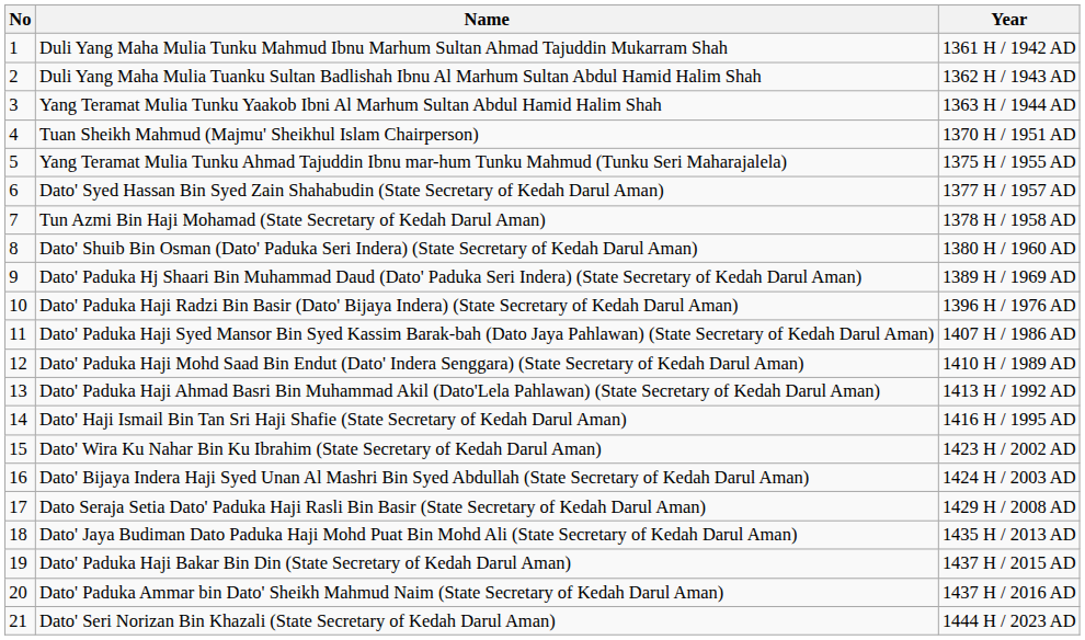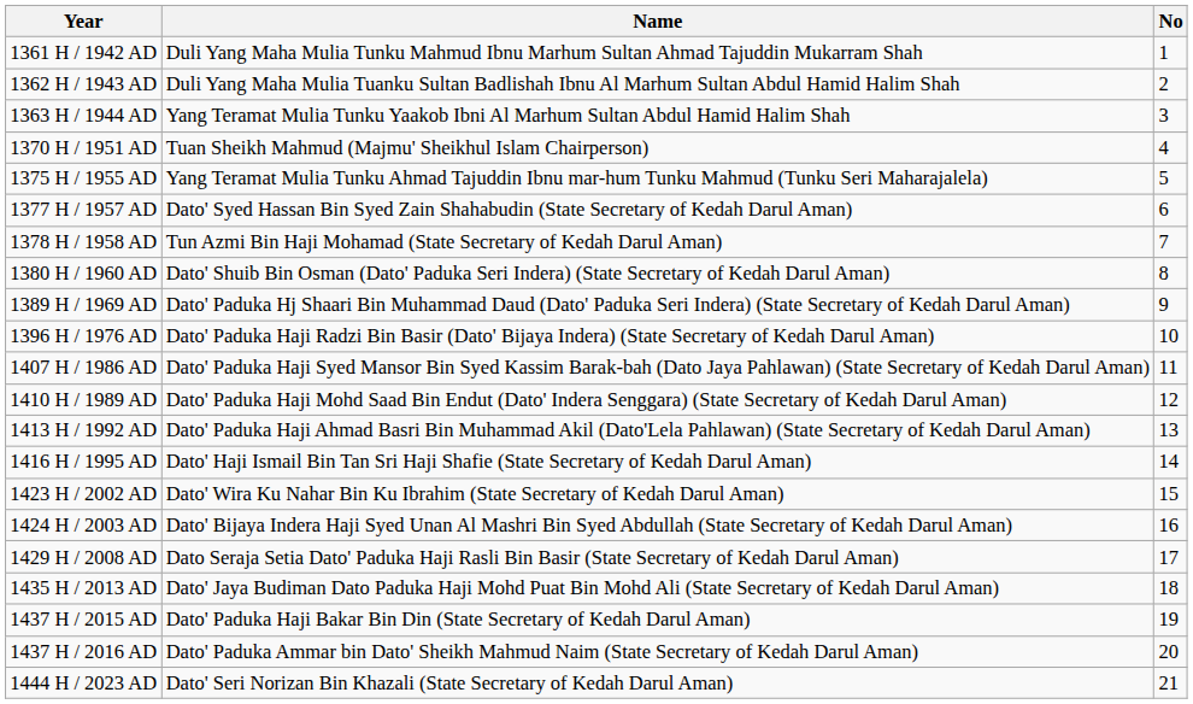 <table class="wikitable">
 <tr>
+<th>Year</th>
+<th>Name</th>
 <th>No</th>
-<th>Name</th>
-<th>Year</th>
 </tr>
 <tr>
+<td>1361 H / 1942 AD</td>
+<td>Duli Yang Maha Mulia Tunku Mahmud Ibnu Marhum Sultan Ahmad Tajuddin Mukarram Shah</td>
 <td>1</td>
-<td>Duli Yang Maha Mulia Tunku Mahmud Ibnu Marhum Sultan Ahmad Tajuddin Mukarram Shah</td>
-<td>1361 H / 1942 AD</td>
 </tr>
 <tr>
+<td>1362 H / 1943 AD</td>
+<td>Duli Yang Maha Mulia Tuanku Sultan Badlishah Ibnu Al Marhum Sultan Abdul Hamid Halim Shah</td>
 <td>2</td>
-<td>Duli Yang Maha Mulia Tuanku Sultan Badlishah Ibnu Al Marhum Sultan Abdul Hamid Halim Shah</td>
-<td>1362 H / 1943 AD</td>
 </tr>
 <tr>
+<td>1363 H / 1944 AD</td>
+<td>Yang Teramat Mulia Tunku Yaakob Ibni Al Marhum Sultan Abdul Hamid Halim Shah</td>
 <td>3</td>
-<td>Yang Teramat Mulia Tunku Yaakob Ibni Al Marhum Sultan Abdul Hamid Halim Shah</td>
-<td>1363 H / 1944 AD</td>
 </tr>
 <tr>
+<td>1370 H / 1951 AD</td>
+<td>Tuan Sheikh Mahmud (Majmu' Sheikhul Islam Chairperson)</td>
 <td>4</td>
-<td>Tuan Sheikh Mahmud (Majmu' Sheikhul Islam Chairperson)</td>
-<td>1370 H / 1951 AD</td>
 </tr>
 <tr>
+<td>1375 H / 1955 AD</td>
+<td>Yang Teramat Mulia Tunku Ahmad Tajuddin Ibnu mar-hum Tunku Mahmud (Tunku Seri Maharajalela)</td>
 <td>5</td>
-<td>Yang Teramat Mulia Tunku Ahmad Tajuddin Ibnu mar-hum Tunku Mahmud (Tunku Seri Maharajalela)</td>
-<td>1375 H / 1955 AD</td>
 </tr>
 <tr>
+<td>1377 H / 1957 AD</td>
+<td>Dato' Syed Hassan Bin Syed Zain Shahabudin (State Secretary of Kedah Darul Aman)</td>
 <td>6</td>
-<td>Dato' Syed Hassan Bin Syed Zain Shahabudin (State Secretary of Kedah Darul Aman)</td>
-<td>1377 H / 1957 AD</td>
 </tr>
 <tr>
+<td>1378 H / 1958 AD</td>
+<td>Tun Azmi Bin Haji Mohamad (State Secretary of Kedah Darul Aman)</td>
 <td>7</td>
-<td>Tun Azmi Bin Haji Mohamad (State Secretary of Kedah Darul Aman)</td>
-<td>1378 H / 1958 AD</td>
 </tr>
 <tr>
+<td>1380 H / 1960 AD</td>
+<td>Dato' Shuib Bin Osman (Dato' Paduka Seri Indera) (State Secretary of Kedah Darul Aman)</td>
 <td>8</td>
-<td>Dato' Shuib Bin Osman (Dato' Paduka Seri Indera) (State Secretary of Kedah Darul Aman)</td>
-<td>1380 H / 1960 AD</td>
 </tr>
 <tr>
+<td>1389 H / 1969 AD</td>
+<td>Dato' Paduka Hj Shaari Bin Muhammad Daud (Dato' Paduka Seri Indera) (State Secretary of Kedah Darul Aman)</td>
 <td>9</td>
-<td>Dato' Paduka Hj Shaari Bin Muhammad Daud (Dato' Paduka Seri Indera) (State Secretary of Kedah Darul Aman)</td>
-<td>1389 H / 1969 AD</td>
 </tr>
 <tr>
+<td>1396 H / 1976 AD</td>
+<td>Dato' Paduka Haji Radzi Bin Basir (Dato' Bijaya Indera) (State Secretary of Kedah Darul Aman)</td>
 <td>10</td>
-<td>Dato' Paduka Haji Radzi Bin Basir (Dato' Bijaya Indera) (State Secretary of Kedah Darul Aman)</td>
-<td>1396 H / 1976 AD</td>
 </tr>
 <tr>
+<td>1407 H / 1986 AD</td>
+<td>Dato' Paduka Haji Syed Mansor Bin Syed Kassim Barak-bah (Dato Jaya Pahlawan) (State Secretary of Kedah Darul Aman)</td>
 <td>11</td>
-<td>Dato' Paduka Haji Syed Mansor Bin Syed Kassim Barak-bah (Dato Jaya Pahlawan) (State Secretary of Kedah Darul Aman)</td>
-<td>1407 H / 1986 AD</td>
 </tr>
 <tr>
+<td>1410 H / 1989 AD</td>
+<td>Dato' Paduka Haji Mohd Saad Bin Endut (Dato' Indera Senggara) (State Secretary of Kedah Darul Aman)</td>
 <td>12</td>
-<td>Dato' Paduka Haji Mohd Saad Bin Endut (Dato' Indera Senggara) (State Secretary of Kedah Darul Aman)</td>
-<td>1410 H / 1989 AD</td>
 </tr>
 <tr>
+<td>1413 H / 1992 AD</td>
+<td>Dato' Paduka Haji Ahmad Basri Bin Muhammad Akil (Dato'Lela Pahlawan) (State Secretary of Kedah Darul Aman)</td>
 <td>13</td>
-<td>Dato' Paduka Haji Ahmad Basri Bin Muhammad Akil (Dato'Lela Pahlawan) (State Secretary of Kedah Darul Aman)</td>
-<td>1413 H / 1992 AD</td>
 </tr>
 <tr>
+<td>1416 H / 1995 AD</td>
+<td>Dato' Haji Ismail Bin Tan Sri Haji Shafie (State Secretary of Kedah Darul Aman)</td>
 <td>14</td>
-<td>Dato' Haji Ismail Bin Tan Sri Haji Shafie (State Secretary of Kedah Darul Aman)</td>
-<td>1416 H / 1995 AD</td>
 </tr>
 <tr>
+<td>1423 H / 2002 AD</td>
+<td>Dato' Wira Ku Nahar Bin Ku Ibrahim (State Secretary of Kedah Darul Aman)</td>
 <td>15</td>
-<td>Dato' Wira Ku Nahar Bin Ku Ibrahim (State Secretary of Kedah Darul Aman)</td>
-<td>1423 H / 2002 AD</td>
 </tr>
 <tr>
+<td>1424 H / 2003 AD</td>
+<td>Dato' Bijaya Indera Haji Syed Unan Al Mashri Bin Syed Abdullah (State Secretary of Kedah Darul Aman)</td>
 <td>16</td>
-<td>Dato' Bijaya Indera Haji Syed Unan Al Mashri Bin Syed Abdullah (State Secretary of Kedah Darul Aman)</td>
-<td>1424 H / 2003 AD</td>
 </tr>
 <tr>
+<td>1429 H / 2008 AD</td>
+<td>Dato Seraja Setia Dato' Paduka Haji Rasli Bin Basir (State Secretary of Kedah Darul Aman)</td>
 <td>17</td>
-<td>Dato Seraja Setia Dato' Paduka Haji Rasli Bin Basir (State Secretary of Kedah Darul Aman)</td>
-<td>1429 H / 2008 AD</td>
 </tr>
 <tr>
+<td>1435 H / 2013 AD</td>
+<td>Dato' Jaya Budiman Dato Paduka Haji Mohd Puat Bin Mohd Ali (State Secretary of Kedah Darul Aman)</td>
 <td>18</td>
-<td>Dato' Jaya Budiman Dato Paduka Haji Mohd Puat Bin Mohd Ali (State Secretary of Kedah Darul Aman)</td>
-<td>1435 H / 2013 AD</td>
 </tr>
 <tr>
+<td>1437 H / 2015 AD</td>
+<td>Dato' Paduka Haji Bakar Bin Din (State Secretary of Kedah Darul Aman)</td>
 <td>19</td>
-<td>Dato' Paduka Haji Bakar Bin Din (State Secretary of Kedah Darul Aman)</td>
-<td>1437 H / 2015 AD</td>
 </tr>
 <tr>
+<td>1437 H / 2016 AD</td>
+<td>Dato' Paduka Ammar bin Dato' Sheikh Mahmud Naim (State Secretary of Kedah Darul Aman)</td>
 <td>20</td>
-<td>Dato' Paduka Ammar bin Dato' Sheikh Mahmud Naim (State Secretary of Kedah Darul Aman)</td>
-<td>1437 H / 2016 AD</td>
 </tr>
 <tr>
+<td>1444 H / 2023 AD</td>
+<td>Dato' Seri Norizan Bin Khazali (State Secretary of Kedah Darul Aman)</td>
 <td>21</td>
-<td>Dato' Seri Norizan Bin Khazali (State Secretary of Kedah Darul Aman)</td>
-<td>1444 H / 2023 AD</td>
 </tr>
 </table>
